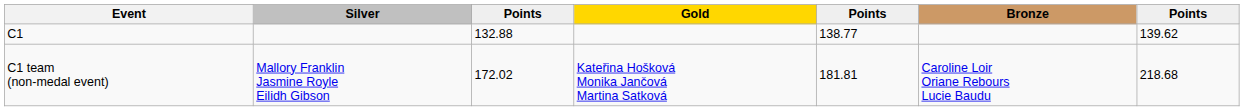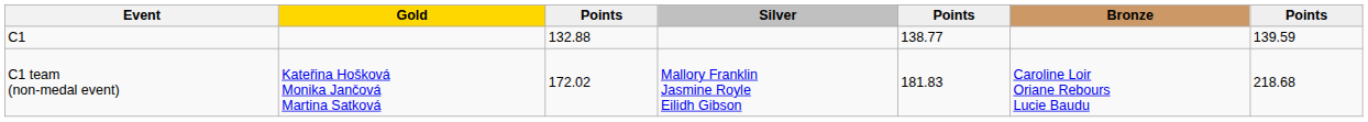 <table class="wikitable" width=100%>
 <tr>
 <th>Event</th>
+<td align=center bgcolor="gold"><strong>Gold</strong></td>
+<td align=center bgcolor="EFEFEF"><strong>Points</strong></td>
 <td align=center bgcolor="silver"><strong>Silver</strong></td>
-<td align=center bgcolor="EFEFEF"><strong>Points</strong></td>
-<td align=center bgcolor="gold"><strong>Gold</strong></td>
 <td align=center bgcolor="EFEFEF"><strong>Points</strong></td>
 <td align=center bgcolor="CC9966"><strong>Bronze</strong></td>
 <td align=center bgcolor="EFEFEF"><strong>Points</strong></td>
 </tr>
 <tr>
 <td>C1</td>
 <td></td>
 <td>132.88</td>
 <td></td>
 <td>138.77</td>
 <td></td>
-<td>139.62</td>
+<td>139.59</td>
 </tr>
 <tr>
 <td>C1 team<br>(non-medal event)</td>
+<td><br><a href='#'>Kateřina Hošková</a><br><a href='#'>Monika Jančová</a><br><a href='#'>Martina Satková</a></td>
+<td>172.02</td>
 <td><br><a href='#'>Mallory Franklin</a><br><a href='#'>Jasmine Royle</a><br><a href='#'>Eilidh Gibson</a></td>
-<td>172.02</td>
-<td><br><a href='#'>Kateřina Hošková</a><br><a href='#'>Monika Jančová</a><br><a href='#'>Martina Satková</a></td>
-<td>181.81</td>
+<td>181.83</td>
 <td><br><a href='#'>Caroline Loir</a><br><a href='#'>Oriane Rebours</a><br><a href='#'>Lucie Baudu</a></td>
 <td>218.68</td>
 </tr>
 </table>
